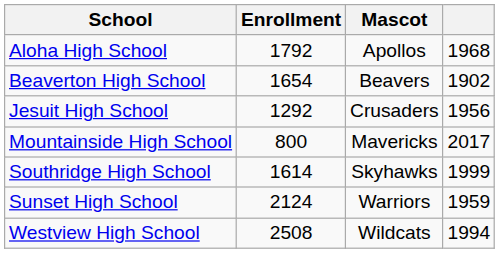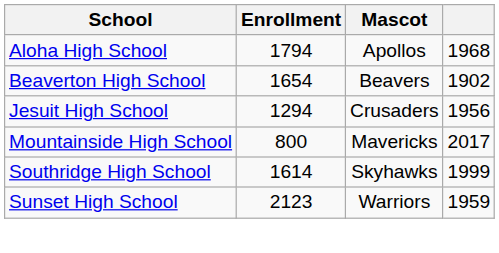 <table class="wikitable sortable">
 <tr>
 <th>School</th>
 <th>Enrollment</th>
 <th>Mascot</th>
 <th Estab.></th>
 </tr>
 <tr>
 <td><a href='#'>Aloha High School</a></td>
-<td align="center">1792</td>
+<td align="center">1794</td>
 <td align="center">Apollos</td>
 <td align="center">1968</td>
 </tr>
 <tr>
 <td><a href='#'>Beaverton High School</a></td>
 <td align="center">1654</td>
 <td align="center">Beavers</td>
 <td align="center">1902</td>
 </tr>
 <tr>
 <td><a href='#'>Jesuit High School</a></td>
-<td align="center">1292</td>
+<td align="center">1294</td>
 <td align="center">Crusaders</td>
 <td align="center">1956</td>
 </tr>
 <tr>
 <td><a href='#'>Mountainside High School</a></td>
 <td align="center">800</td>
 <td align="center">Mavericks</td>
 <td align="center">2017</td>
 </tr>
 <tr>
 <td><a href='#'>Southridge High School</a></td>
 <td align="center">1614</td>
 <td align="center">Skyhawks</td>
 <td align="center">1999</td>
 </tr>
 <tr>
 <td><a href='#'>Sunset High School</a></td>
-<td align="center">2124</td>
+<td align="center">2123</td>
 <td align="center">Warriors</td>
 <td align="center">1959</td>
 </tr>
-<tr>
-<td><a href='#'>Westview High School</a></td>
-<td align="center">2508</td>
-<td align="center">Wildcats</td>
-<td align="center">1994</td>
-</tr>
 </table>
